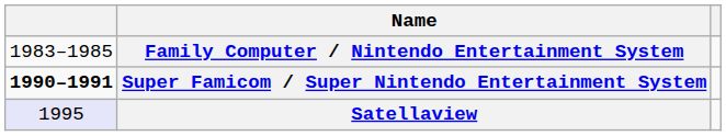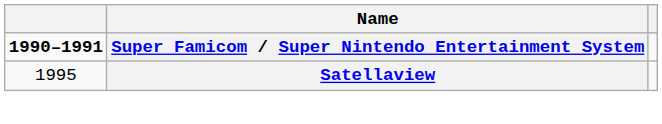 <table class="wikitable sortable plainrowheaders" style="text-align: center;">
 <tr>
 <th scope="col"></th>
 <th scope="col">Name</th>
 <th scope="col"></th>
 </tr>
 <tr>
-<td>1983–1985</td>
-<th scope="row"><a href='#'>Family Computer</a> / <a href='#'>Nintendo Entertainment System</a></th>
-<td></td>
-</tr>
-<tr>
 <td><strong>1990–1991</strong></td>
 <th scope="row"><a href='#'>Super Famicom</a> / <a href='#'>Super Nintendo Entertainment System</a></th>
 <td></td>
 </tr>
 <tr>
-<td style="background: lavender;">1995</td>
+<td>1995</td>
 <th scope="row"><a href='#'>Satellaview</a></th>
 <td></td>
 </tr>
 </table>
